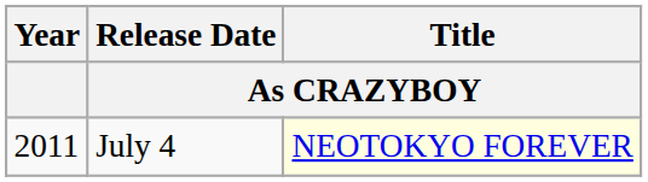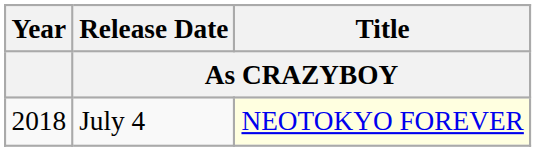 <table class="wikitable" style="font-size:small">
 <tr>
 <th>Year</th>
 <th>Release Date</th>
 <th>Title</th>
 </tr>
 <tr>
 <th></th>
 <th colspan="2">As CRAZYBOY</th>
 </tr>
 <tr>
-<td>2011</td>
+<td>2018</td>
 <td>July 4</td>
 <td style="background: lightyellow;"><a href='#'>NEOTOKYO FOREVER</a></td>
 </tr>
 </table>
